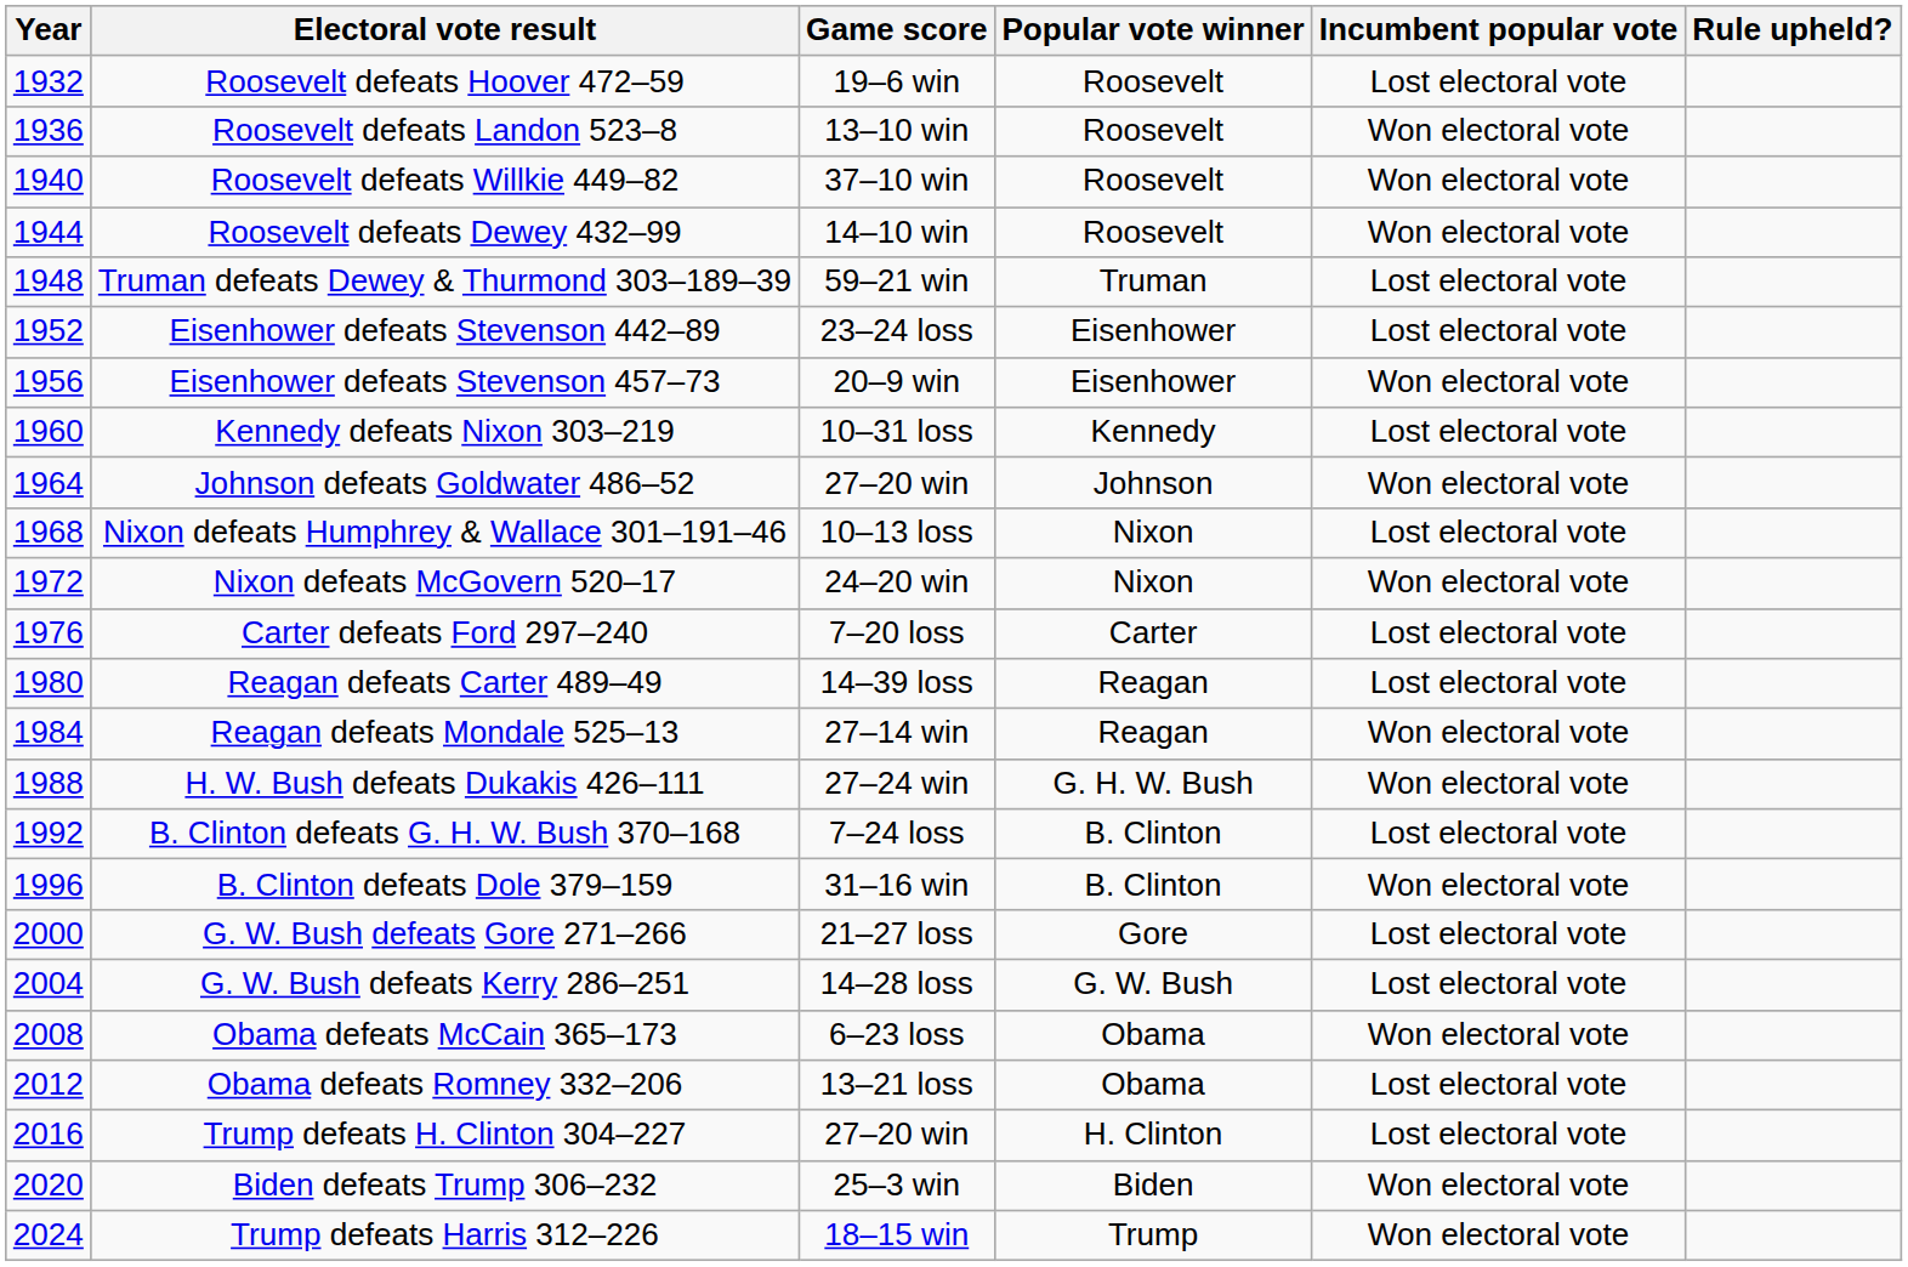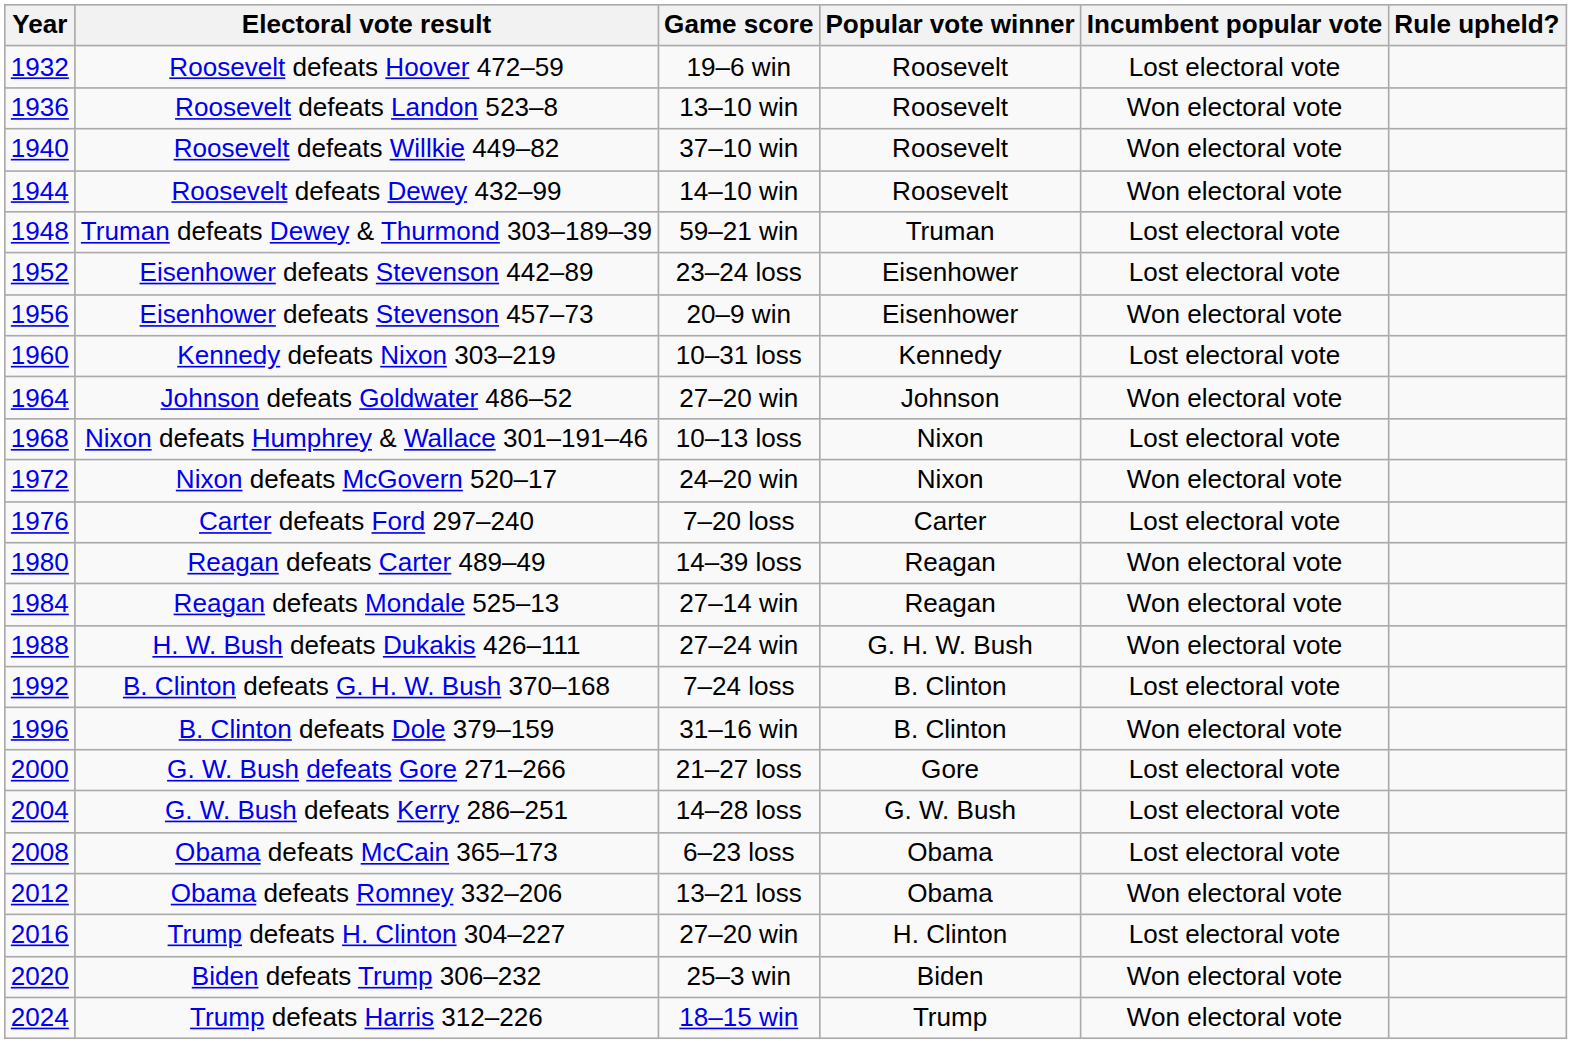 <table class="wikitable" style="text-align:center;">
 <tr>
 <th>Year</th>
 <th>Electoral vote result</th>
 <th>Game score</th>
 <th>Popular vote winner</th>
 <th>Incumbent popular vote</th>
 <th>Rule upheld?</th>
 </tr>
 <tr>
 <td><a href='#'>1932</a></td>
 <td><a href='#'>Roosevelt</a> defeats <a href='#'>Hoover</a> 472–59</td>
 <td>19–6 win</td>
 <td>Roosevelt</td>
 <td>Lost electoral vote</td>
 <td></td>
 </tr>
 <tr>
 <td><a href='#'>1936</a></td>
 <td><a href='#'>Roosevelt</a> defeats <a href='#'>Landon</a> 523–8</td>
 <td>13–10 win</td>
 <td>Roosevelt</td>
 <td>Won electoral vote</td>
 <td></td>
 </tr>
 <tr>
 <td><a href='#'>1940</a></td>
 <td><a href='#'>Roosevelt</a> defeats <a href='#'>Willkie</a> 449–82</td>
 <td>37–10 win</td>
 <td>Roosevelt</td>
 <td>Won electoral vote</td>
 <td></td>
 </tr>
 <tr>
 <td><a href='#'>1944</a></td>
 <td><a href='#'>Roosevelt</a> defeats <a href='#'>Dewey</a> 432–99</td>
 <td>14–10 win</td>
 <td>Roosevelt</td>
 <td>Won electoral vote</td>
 <td></td>
 </tr>
 <tr>
 <td><a href='#'>1948</a></td>
 <td><a href='#'>Truman</a> defeats <a href='#'>Dewey</a> & <a href='#'>Thurmond</a> 303–189–39</td>
 <td>59–21 win</td>
 <td>Truman</td>
 <td>Lost electoral vote</td>
 <td></td>
 </tr>
 <tr>
 <td><a href='#'>1952</a></td>
 <td><a href='#'>Eisenhower</a> defeats <a href='#'>Stevenson</a> 442–89</td>
 <td>23–24 loss</td>
 <td>Eisenhower</td>
 <td>Lost electoral vote</td>
 <td></td>
 </tr>
 <tr>
 <td><a href='#'>1956</a></td>
 <td><a href='#'>Eisenhower</a> defeats <a href='#'>Stevenson</a> 457–73</td>
 <td>20–9 win</td>
 <td>Eisenhower</td>
 <td>Won electoral vote</td>
 <td></td>
 </tr>
 <tr>
 <td><a href='#'>1960</a></td>
 <td><a href='#'>Kennedy</a> defeats <a href='#'>Nixon</a> 303–219</td>
 <td>10–31 loss</td>
 <td>Kennedy</td>
 <td>Lost electoral vote</td>
 <td></td>
 </tr>
 <tr>
 <td><a href='#'>1964</a></td>
 <td><a href='#'>Johnson</a> defeats <a href='#'>Goldwater</a> 486–52</td>
 <td>27–20 win</td>
 <td>Johnson</td>
 <td>Won electoral vote</td>
 <td></td>
 </tr>
 <tr>
 <td><a href='#'>1968</a></td>
 <td><a href='#'>Nixon</a> defeats <a href='#'>Humphrey</a> & <a href='#'>Wallace</a> 301–191–46</td>
 <td>10–13 loss</td>
 <td>Nixon</td>
 <td>Lost electoral vote</td>
 <td></td>
 </tr>
 <tr>
 <td><a href='#'>1972</a></td>
 <td><a href='#'>Nixon</a> defeats <a href='#'>McGovern</a> 520–17</td>
 <td>24–20 win</td>
 <td>Nixon</td>
 <td>Won electoral vote</td>
 <td></td>
 </tr>
 <tr>
 <td><a href='#'>1976</a></td>
 <td><a href='#'>Carter</a> defeats <a href='#'>Ford</a> 297–240</td>
 <td>7–20 loss</td>
 <td>Carter</td>
 <td>Lost electoral vote</td>
 <td></td>
 </tr>
 <tr>
 <td><a href='#'>1980</a></td>
 <td><a href='#'>Reagan</a> defeats <a href='#'>Carter</a> 489–49</td>
 <td>14–39 loss</td>
 <td>Reagan</td>
-<td>Lost electoral vote</td>
+<td>Won electoral vote</td>
 <td></td>
 </tr>
 <tr>
 <td><a href='#'>1984</a></td>
 <td><a href='#'>Reagan</a> defeats <a href='#'>Mondale</a> 525–13</td>
 <td>27–14 win</td>
 <td>Reagan</td>
 <td>Won electoral vote</td>
 <td></td>
 </tr>
 <tr>
 <td><a href='#'>1988</a></td>
 <td><a href='#'>H. W. Bush</a> defeats <a href='#'>Dukakis</a> 426–111</td>
 <td>27–24 win</td>
 <td>G. H. W. Bush</td>
 <td>Won electoral vote</td>
 <td></td>
 </tr>
 <tr>
 <td><a href='#'>1992</a></td>
 <td><a href='#'>B. Clinton</a> defeats <a href='#'>G. H. W. Bush</a> 370–168</td>
 <td>7–24 loss</td>
 <td>B. Clinton</td>
 <td>Lost electoral vote</td>
 <td></td>
 </tr>
 <tr>
 <td><a href='#'>1996</a></td>
 <td><a href='#'>B. Clinton</a> defeats <a href='#'>Dole</a> 379–159</td>
 <td>31–16 win</td>
 <td>B. Clinton</td>
 <td>Won electoral vote</td>
 <td></td>
 </tr>
 <tr>
 <td><a href='#'>2000</a></td>
 <td><a href='#'>G. W. Bush</a> <a href='#'>defeats</a> <a href='#'>Gore</a> 271–266</td>
 <td>21–27 loss</td>
 <td>Gore</td>
 <td>Lost electoral vote</td>
 <td></td>
 </tr>
 <tr>
 <td><a href='#'>2004</a></td>
 <td><a href='#'>G. W. Bush</a> defeats <a href='#'>Kerry</a> 286–251</td>
 <td>14–28 loss</td>
 <td>G. W. Bush</td>
 <td>Lost electoral vote</td>
 <td></td>
 </tr>
 <tr>
 <td><a href='#'>2008</a></td>
 <td><a href='#'>Obama</a> defeats <a href='#'>McCain</a> 365–173</td>
 <td>6–23 loss</td>
 <td>Obama</td>
-<td>Won electoral vote</td>
+<td>Lost electoral vote</td>
 <td></td>
 </tr>
 <tr>
 <td><a href='#'>2012</a></td>
 <td><a href='#'>Obama</a> defeats <a href='#'>Romney</a> 332–206</td>
 <td>13–21 loss</td>
 <td>Obama</td>
-<td>Lost electoral vote</td>
+<td>Won electoral vote</td>
 <td></td>
 </tr>
 <tr>
 <td><a href='#'>2016</a></td>
 <td><a href='#'>Trump</a> defeats <a href='#'>H. Clinton</a> 304–227</td>
 <td>27–20 win</td>
 <td>H. Clinton</td>
 <td>Lost electoral vote</td>
 <td></td>
 </tr>
 <tr>
 <td><a href='#'>2020</a></td>
 <td><a href='#'>Biden</a> defeats <a href='#'>Trump</a> 306–232</td>
 <td>25–3 win</td>
 <td>Biden</td>
 <td>Won electoral vote</td>
 <td></td>
 </tr>
 <tr>
 <td><a href='#'>2024</a></td>
 <td><a href='#'>Trump</a> defeats <a href='#'>Harris</a> 312–226</td>
 <td><a href='#'>18–15 win</a></td>
 <td>Trump</td>
 <td>Won electoral vote</td>
 <td></td>
 </tr>
 </table>
